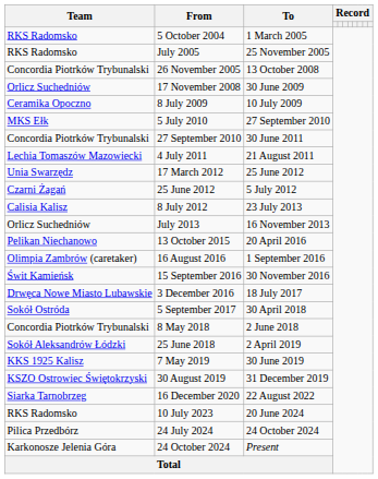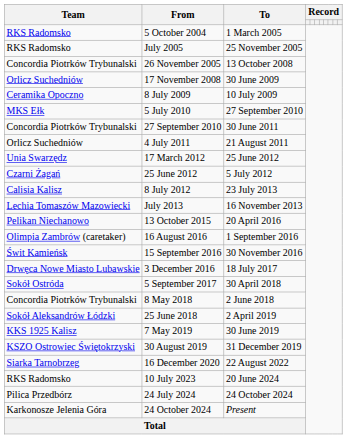 <table class="wikitable" style="text-align: center;">
 <tr>
 <th rowspan="2">Team</th>
 <th rowspan="2">From</th>
 <th rowspan="2">To</th>
 <th colspan="8">Record</th>
 </tr>
 <tr>
 <th></th>
 <th></th>
 <th></th>
 <th></th>
 <th></th>
 <th></th>
 <th></th>
 <th></th>
 </tr>
 <tr>
 <td align=left><a href='#'>RKS Radomsko</a></td>
 <td align=left>5 October 2004</td>
 <td align=left>1 March 2005<br></td>
 </tr>
 <tr>
 <td align=left>RKS Radomsko</td>
 <td align=left>July 2005</td>
 <td align=left>25 November 2005<br></td>
 </tr>
 <tr>
 <td align=left>Concordia Piotrków Trybunalski</td>
 <td align=left>26 November 2005</td>
 <td align=left>13 October 2008<br></td>
 </tr>
 <tr>
 <td align=left><a href='#'>Orlicz Suchedniów</a></td>
 <td align=left>17 November 2008</td>
 <td align=left>30 June 2009<br></td>
 </tr>
 <tr>
 <td align=left><a href='#'>Ceramika Opoczno</a></td>
 <td align=left>8 July 2009</td>
 <td align=left>10 July 2009<br></td>
 </tr>
 <tr>
 <td align=left><a href='#'>MKS Ełk</a></td>
 <td align=left>5 July 2010</td>
 <td align=left>27 September 2010<br></td>
 </tr>
 <tr>
 <td align=left>Concordia Piotrków Trybunalski</td>
 <td align=left>27 September 2010</td>
 <td align=left>30 June 2011<br></td>
 </tr>
 <tr>
-<td align=left><a href='#'>Lechia Tomaszów Mazowiecki</a></td>
+<td align=left>Orlicz Suchedniów</td>
 <td align=left>4 July 2011</td>
 <td align=left>21 August 2011<br></td>
 </tr>
 <tr>
 <td align=left><a href='#'>Unia Swarzędz</a></td>
 <td align=left>17 March 2012</td>
 <td align=left>25 June 2012<br></td>
 </tr>
 <tr>
 <td align=left><a href='#'>Czarni Żagań</a></td>
 <td align=left>25 June 2012</td>
 <td align=left>5 July 2012<br></td>
 </tr>
 <tr>
 <td align=left><a href='#'>Calisia Kalisz</a></td>
 <td align=left>8 July 2012</td>
 <td align=left>23 July 2013<br></td>
 </tr>
 <tr>
-<td align=left>Orlicz Suchedniów</td>
+<td align=left><a href='#'>Lechia Tomaszów Mazowiecki</a></td>
 <td align=left>July 2013</td>
 <td align=left>16 November 2013<br></td>
 </tr>
 <tr>
 <td align=left><a href='#'>Pelikan Niechanowo</a></td>
 <td align=left>13 October 2015</td>
 <td align=left>20 April 2016<br></td>
 </tr>
 <tr>
 <td align=left><a href='#'>Olimpia Zambrów</a> (caretaker)</td>
 <td align=left>16 August 2016</td>
 <td align=left>1 September 2016<br></td>
 </tr>
 <tr>
 <td align=left><a href='#'>Świt Kamieńsk</a></td>
 <td align=left>15 September 2016</td>
 <td align=left>30 November 2016<br></td>
 </tr>
 <tr>
 <td align=left><a href='#'>Drwęca Nowe Miasto Lubawskie</a></td>
 <td align=left>3 December 2016</td>
 <td align=left>18 July 2017<br></td>
 </tr>
 <tr>
 <td align=left><a href='#'>Sokół Ostróda</a></td>
 <td align=left>5 September 2017</td>
 <td align=left>30 April 2018<br></td>
 </tr>
 <tr>
 <td align=left>Concordia Piotrków Trybunalski</td>
 <td align=left>8 May 2018</td>
 <td align=left>2 June 2018<br></td>
 </tr>
 <tr>
 <td align=left><a href='#'>Sokół Aleksandrów Łódzki</a></td>
 <td align=left>25 June 2018</td>
 <td align=left>2 April 2019<br></td>
 </tr>
 <tr>
 <td align=left><a href='#'>KKS 1925 Kalisz</a></td>
 <td align=left>7 May 2019</td>
 <td align=left>30 June 2019<br></td>
 </tr>
 <tr>
 <td align=left><a href='#'>KSZO Ostrowiec Świętokrzyski</a></td>
 <td align=left>30 August 2019</td>
 <td align=left>31 December 2019<br></td>
 </tr>
 <tr>
 <td align=left><a href='#'>Siarka Tarnobrzeg</a></td>
 <td align=left>16 December 2020</td>
 <td align=left>22 August 2022<br></td>
 </tr>
 <tr>
 <td align=left>RKS Radomsko</td>
 <td align=left>10 July 2023</td>
 <td align=left>20 June 2024<br></td>
 </tr>
 <tr>
 <td align=left>Pilica Przedbórz</td>
 <td align=left>24 July 2024</td>
 <td align=left>24 October 2024<br></td>
 </tr>
 <tr>
 <td align=left>Karkonosze Jelenia Góra</td>
 <td align=left>24 October 2024</td>
 <td align=left><em>Present</em><br></td>
 </tr>
 <tr>
 <th colspan="3">Total<br></th>
 </tr>
 </table>
